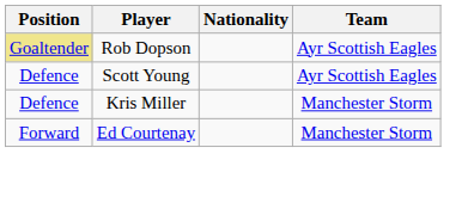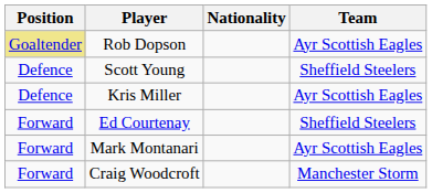 <table class="wikitable">
 <tr>
 <th>Position</th>
 <th>Player</th>
 <th>Nationality</th>
 <th>Team</th>
 </tr>
 <tr align="center">
 <td style="background: khaki;"><a href='#'>Goaltender</a></td>
 <td>Rob Dopson</td>
 <td></td>
 <td><a href='#'>Ayr Scottish Eagles</a></td>
 </tr>
 <tr align="center">
 <td><a href='#'>Defence</a></td>
 <td>Scott Young</td>
 <td></td>
-<td><a href='#'>Ayr Scottish Eagles</a></td>
+<td><a href='#'>Sheffield Steelers</a></td>
 </tr>
 <tr align="center">
 <td><a href='#'>Defence</a></td>
 <td>Kris Miller</td>
 <td></td>
-<td><a href='#'>Manchester Storm</a></td>
+<td><a href='#'>Ayr Scottish Eagles</a></td>
 </tr>
 <tr align="center">
 <td><a href='#'>Forward</a></td>
 <td><a href='#'>Ed Courtenay</a></td>
 <td></td>
+<td><a href='#'>Sheffield Steelers</a></td>
+</tr>
+<tr align="center">
+<td><a href='#'>Forward</a></td>
+<td>Mark Montanari</td>
+<td></td>
+<td><a href='#'>Ayr Scottish Eagles</a></td>
+</tr>
+<tr align="center">
+<td><a href='#'>Forward</a></td>
+<td>Craig Woodcroft</td>
+<td></td>
 <td><a href='#'>Manchester Storm</a></td>
 </tr>
 </table>
